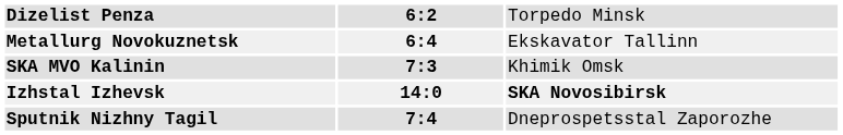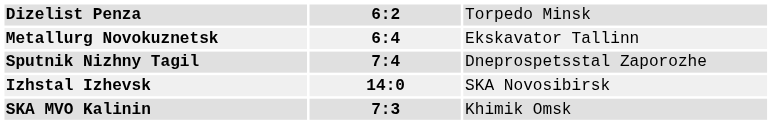 <table width="70%">
 <tr bgcolor="#e0e0e0">
 <td style="width:40%;"><strong>Dizelist Penza</strong></td>
 <td style="width:20%;" align="center"><strong>6:2</strong></td>
 <td style="width:40%;">Torpedo Minsk</td>
 </tr>
 <tr bgcolor="#f0f0f0">
 <td><strong>Metallurg Novokuznetsk</strong></td>
 <td align="center"><strong>6:4</strong></td>
 <td>Ekskavator Tallinn</td>
 </tr>
 <tr bgcolor="#e0e0e0">
+<td><strong>Sputnik Nizhny Tagil</strong></td>
+<td align="center"><strong>7:4</strong></td>
+<td>Dneprospetsstal Zaporozhe</td>
+</tr>
+<tr bgcolor="#f0f0f0">
+<td><strong>Izhstal Izhevsk</strong></td>
+<td align="center"><strong>14:0</strong></td>
+<td>SKA Novosibirsk</td>
+</tr>
+<tr bgcolor="#e0e0e0">
 <td><strong>SKA MVO Kalinin</strong></td>
 <td align="center"><strong>7:3</strong></td>
 <td>Khimik Omsk</td>
 </tr>
-<tr bgcolor="#f0f0f0">
-<td><strong>Izhstal Izhevsk</strong></td>
-<td align="center"><strong>14:0</strong></td>
-<td><strong>SKA Novosibirsk</strong></td>
-</tr>
-<tr bgcolor="#e0e0e0">
-<td><strong>Sputnik Nizhny Tagil</strong></td>
-<td align="center"><strong>7:4</strong></td>
-<td>Dneprospetsstal Zaporozhe</td>
-</tr>
 </table>
